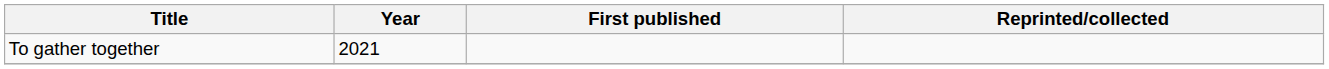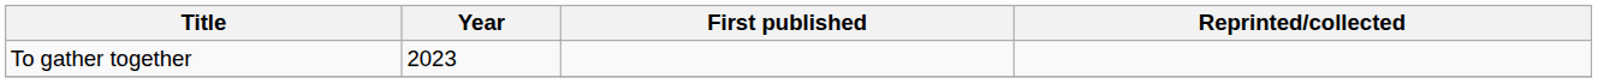 <table class='wikitable sortable' width='90%'>
 <tr>
 <th width=25%>Title</th>
 <th>Year</th>
 <th>First published</th>
 <th>Reprinted/collected</th>
 </tr>
 <tr>
 <td>To gather together</td>
-<td>2021</td>
+<td>2023</td>
 <td></td>
 <td></td>
 </tr>
 <tr>
 </tr>
 </table>
